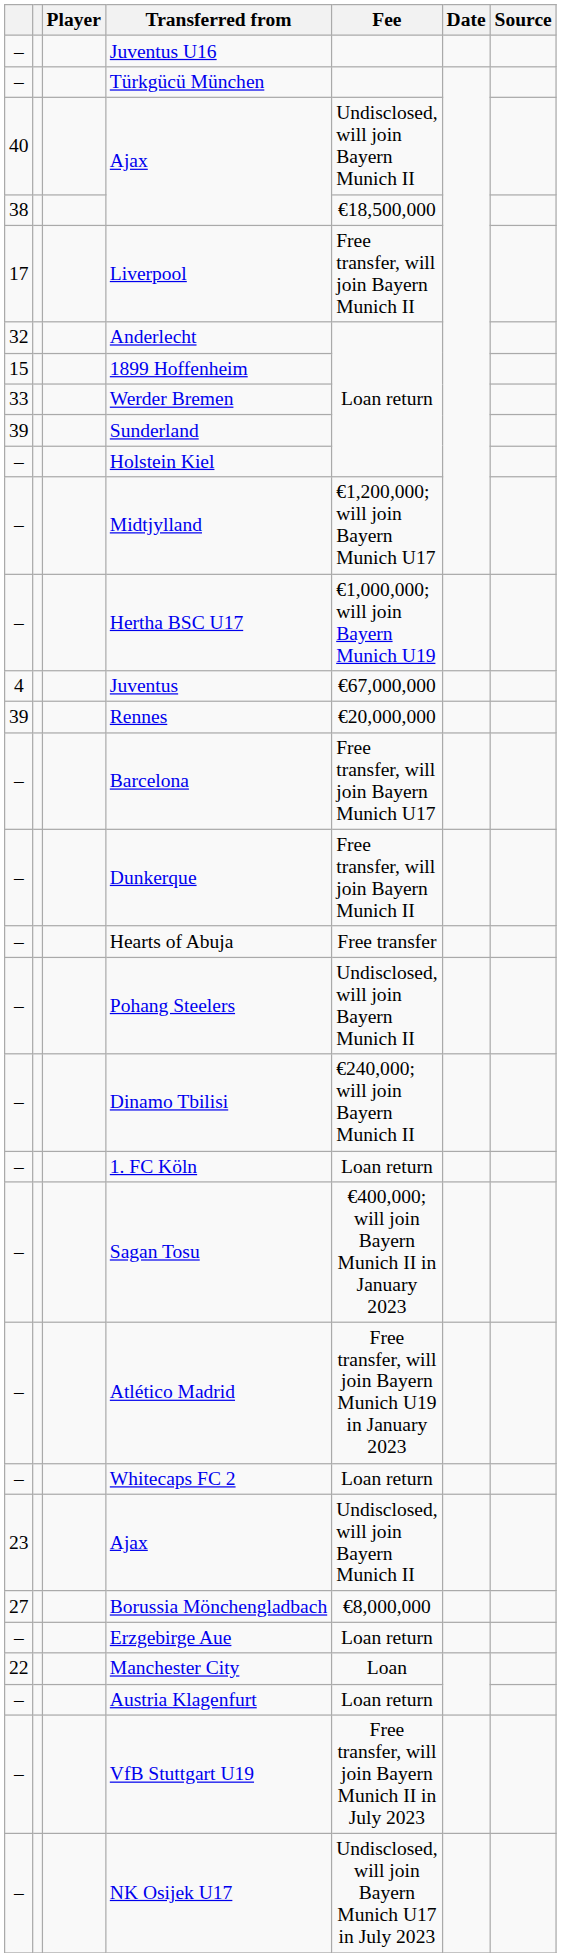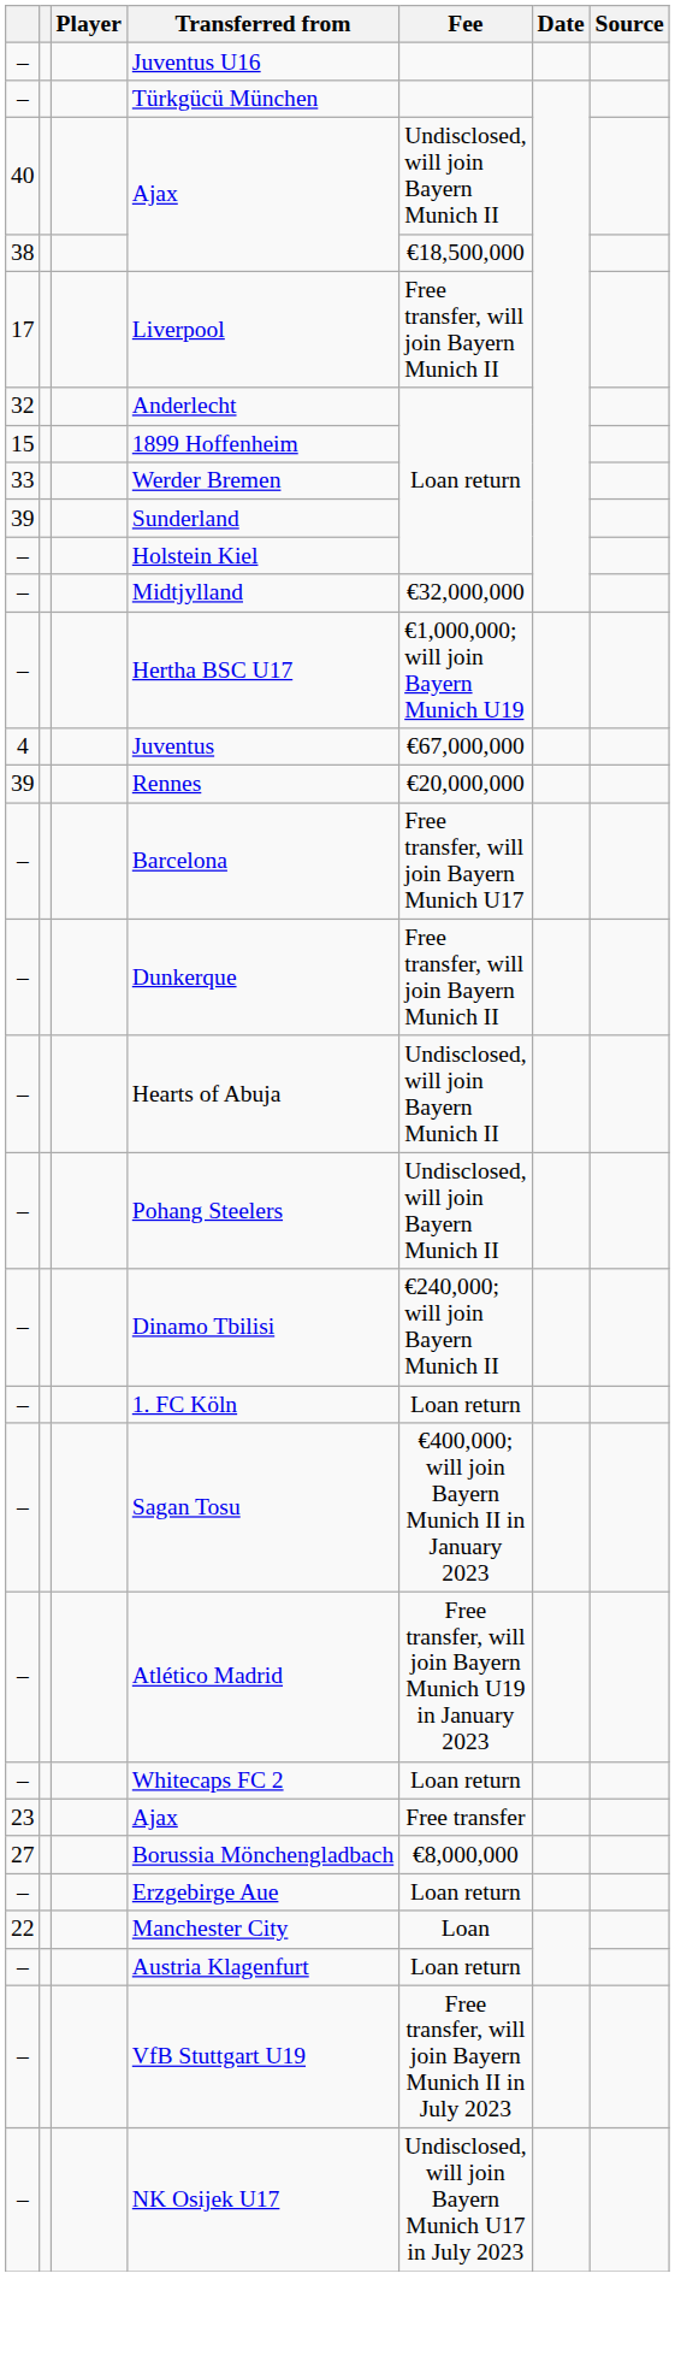 <table class="wikitable plainrowheaders sortable">
 <tr>
 <th></th>
 <th></th>
 <th scope=col>Player</th>
 <th>Transferred from</th>
 <th scope=col; style="width: 65px;">Fee</th>
 <th scope=col>Date</th>
 <th scope=col>Source</th>
 </tr>
 <tr>
 <td align=center>–</td>
 <td align=center></td>
 <td></td>
 <td> <a href='#'>Juventus U16</a></td>
 <td></td>
 <td></td>
 <td></td>
 </tr>
 <tr>
 <td align=center>–</td>
 <td align=center></td>
 <td></td>
 <td> <a href='#'>Türkgücü München</a></td>
 <td></td>
 <td rowspan="10"></td>
 <td></td>
 </tr>
 <tr>
 <td align=center>40</td>
 <td align=center></td>
 <td></td>
 <td rowspan="2"> <a href='#'>Ajax</a></td>
 <td>Undisclosed, will join Bayern Munich II</td>
 <td></td>
 </tr>
 <tr>
 <td align=center>38</td>
 <td align=center></td>
 <td></td>
 <td colspan="1" style="text-align: center;">€18,500,000</td>
 <td></td>
 </tr>
 <tr>
 <td align=center>17</td>
 <td align=center></td>
 <td></td>
 <td> <a href='#'>Liverpool</a></td>
 <td>Free transfer, will join Bayern Munich II</td>
 <td></td>
 </tr>
 <tr>
 <td align=center>32</td>
 <td align=center></td>
 <td></td>
 <td> <a href='#'>Anderlecht</a></td>
 <td rowspan="5" style="text-align: center;">Loan return</td>
 <td></td>
 </tr>
 <tr>
 <td align=center>15</td>
 <td align=center></td>
 <td></td>
 <td> <a href='#'>1899 Hoffenheim</a></td>
 <td></td>
 </tr>
 <tr>
 <td align=center>33</td>
 <td align=center></td>
 <td></td>
 <td> <a href='#'>Werder Bremen</a></td>
 <td></td>
 </tr>
 <tr>
 <td align=center>39</td>
 <td align=center></td>
 <td></td>
 <td> <a href='#'>Sunderland</a></td>
 <td></td>
 </tr>
 <tr>
 <td align=center>–</td>
 <td align=center></td>
 <td></td>
 <td> <a href='#'>Holstein Kiel</a></td>
 <td></td>
 </tr>
 <tr>
 <td align=center>–</td>
 <td align=center></td>
 <td></td>
 <td> <a href='#'>Midtjylland</a></td>
-<td>€1,200,000; will join Bayern Munich U17</td>
+<td colspan="1" style="text-align: center;">€32,000,000</td>
 <td></td>
 </tr>
 <tr>
 <td align=center>–</td>
 <td align=center></td>
 <td></td>
 <td> <a href='#'>Hertha BSC U17</a></td>
 <td>€1,000,000; will join <a href='#'>Bayern Munich U19</a></td>
 <td></td>
 <td></td>
 </tr>
 <tr>
 <td align=center>4</td>
 <td align=center></td>
 <td></td>
 <td> <a href='#'>Juventus</a></td>
 <td colspan="1" style="text-align: center;">€67,000,000</td>
 <td></td>
 <td></td>
 </tr>
 <tr>
 <td align=center>39</td>
 <td align=center></td>
 <td></td>
 <td> <a href='#'>Rennes</a></td>
 <td colspan="1" style="text-align: center;">€20,000,000</td>
 <td></td>
 <td></td>
 </tr>
 <tr>
 <td align=center>–</td>
 <td align=center></td>
 <td></td>
 <td> <a href='#'>Barcelona</a></td>
 <td>Free transfer, will join Bayern Munich U17</td>
 <td></td>
 <td></td>
 </tr>
 <tr>
 <td align=center>–</td>
 <td align=center></td>
 <td></td>
 <td> <a href='#'>Dunkerque</a></td>
 <td>Free transfer, will join Bayern Munich II</td>
 <td></td>
 <td></td>
 </tr>
 <tr>
 <td align=center>–</td>
 <td align=center></td>
 <td></td>
 <td> Hearts of Abuja</td>
-<td colspan="1" style="text-align: center;">Free transfer</td>
+<td>Undisclosed, will join Bayern Munich II</td>
 <td></td>
 <td></td>
 </tr>
 <tr>
 <td align=center>–</td>
 <td align=center></td>
 <td></td>
 <td> <a href='#'>Pohang Steelers</a></td>
 <td>Undisclosed, will join Bayern Munich II</td>
 <td></td>
 <td></td>
 </tr>
 <tr>
 <td align=center>–</td>
 <td align=center></td>
 <td></td>
 <td> <a href='#'>Dinamo Tbilisi</a></td>
 <td>€240,000; will join Bayern Munich II</td>
 <td></td>
 <td></td>
 </tr>
 <tr>
 <td align=center>–</td>
 <td align=center></td>
 <td></td>
 <td> <a href='#'>1. FC Köln</a></td>
 <td colspan="1" style="text-align: center;">Loan return</td>
 <td></td>
 <td></td>
 </tr>
 <tr>
 <td align=center>–</td>
 <td align=center></td>
 <td></td>
 <td> <a href='#'>Sagan Tosu</a></td>
 <td colspan="1" style="text-align: center;">€400,000; will join Bayern Munich II in January 2023</td>
 <td></td>
 <td></td>
 </tr>
 <tr>
 <td align=center>–</td>
 <td align=center></td>
 <td></td>
 <td> <a href='#'>Atlético Madrid</a></td>
 <td colspan="1" style="text-align: center;">Free transfer, will join Bayern Munich U19 in January 2023</td>
 <td></td>
 <td></td>
 </tr>
 <tr>
 <td align=center>–</td>
 <td align=center></td>
 <td></td>
 <td> <a href='#'>Whitecaps FC 2</a></td>
 <td colspan="1" style="text-align: center;">Loan return</td>
 <td></td>
 <td></td>
 </tr>
 <tr>
 <td align=center>23</td>
 <td align=center></td>
 <td></td>
 <td> <a href='#'>Ajax</a></td>
-<td>Undisclosed, will join Bayern Munich II</td>
+<td colspan="1" style="text-align: center;">Free transfer</td>
 <td></td>
 <td></td>
 </tr>
 <tr>
 <td align=center>27</td>
 <td align=center></td>
 <td></td>
 <td> <a href='#'>Borussia Mönchengladbach</a></td>
 <td colspan="1" style="text-align: center;">€8,000,000</td>
 <td></td>
 <td></td>
 </tr>
 <tr>
 <td align=center>–</td>
 <td align=center></td>
 <td></td>
 <td> <a href='#'>Erzgebirge Aue</a></td>
 <td colspan="1" style="text-align: center;">Loan return</td>
 <td></td>
 <td></td>
 </tr>
 <tr>
 <td align=center>22</td>
 <td align=center></td>
 <td></td>
 <td> <a href='#'>Manchester City</a></td>
 <td colspan="1" style="text-align: center;">Loan</td>
 <td rowspan="2" style="text-align: center;"></td>
 <td></td>
 </tr>
 <tr>
 <td align=center>–</td>
 <td align=center></td>
 <td></td>
 <td> <a href='#'>Austria Klagenfurt</a></td>
 <td colspan="1" style="text-align: center;">Loan return</td>
 <td></td>
 </tr>
 <tr>
 <td align=center>–</td>
 <td align=center></td>
 <td></td>
 <td> <a href='#'>VfB Stuttgart U19</a></td>
 <td colspan="1" style="text-align: center;">Free transfer, will join Bayern Munich II in July 2023</td>
 <td></td>
 <td></td>
 </tr>
 <tr>
 <td align=center>–</td>
 <td align=center></td>
 <td></td>
 <td> <a href='#'>NK Osijek U17</a></td>
 <td colspan="1" style="text-align: center;">Undisclosed, will join Bayern Munich U17 in July 2023</td>
 <td></td>
 <td></td>
 </tr>
 </table>
